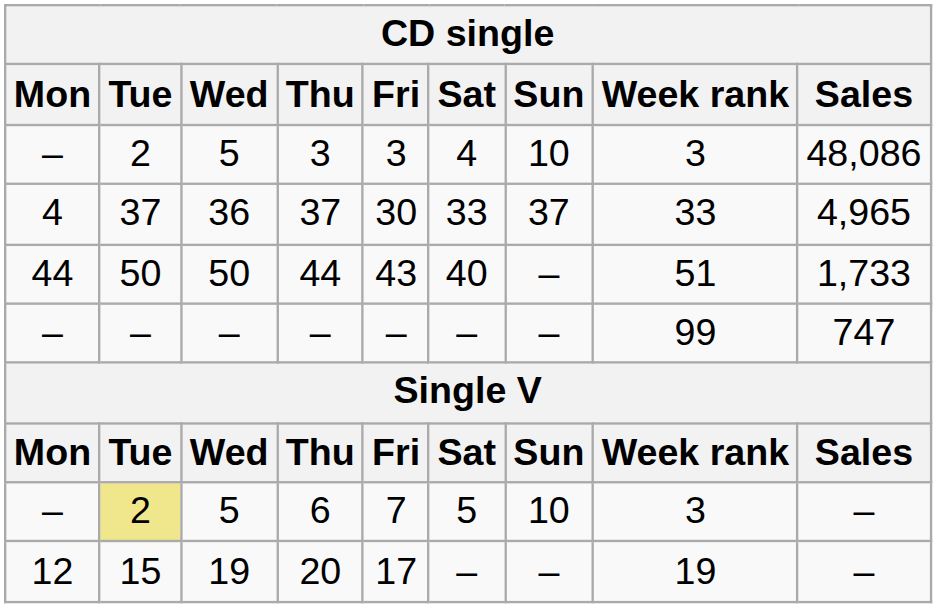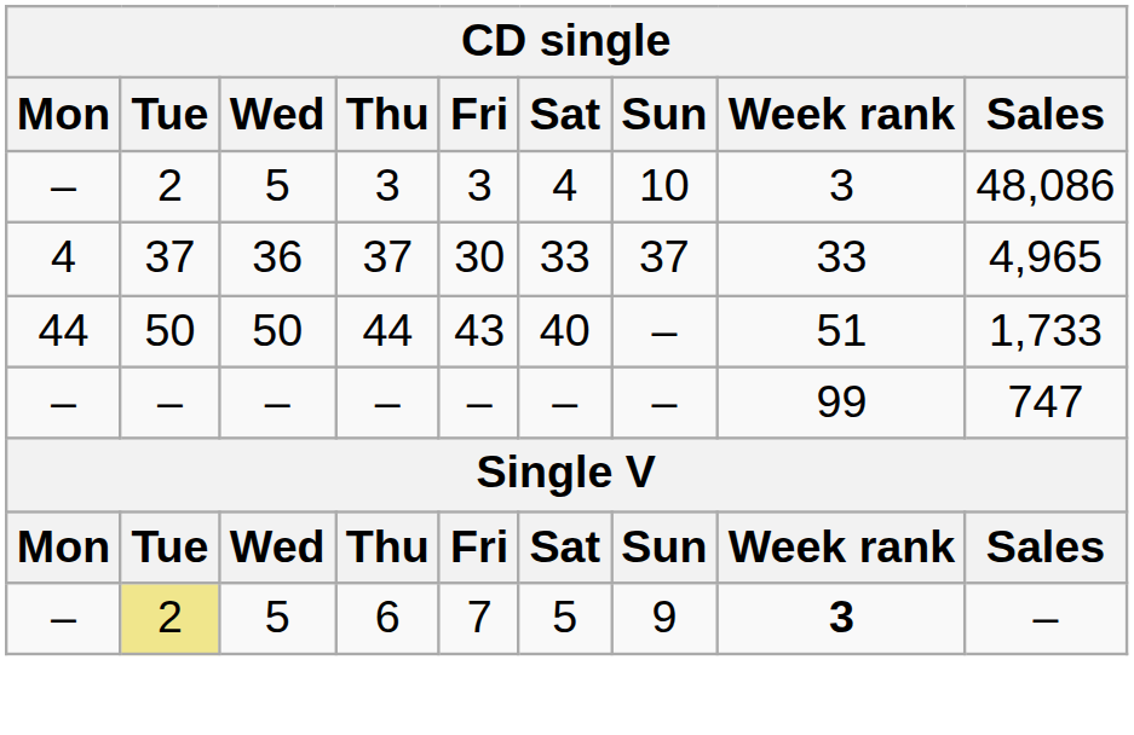 <table class="wikitable" style="text-align:center" cellpadding="2">
 <tr>
 <th colspan="9">CD single</th>
 </tr>
 <tr>
 <th>Mon</th>
 <th>Tue</th>
 <th>Wed</th>
 <th>Thu</th>
 <th>Fri</th>
 <th>Sat</th>
 <th>Sun</th>
 <th>Week rank</th>
 <th>Sales</th>
 </tr>
 <tr>
 <td>–</td>
 <td>2</td>
 <td>5</td>
 <td>3</td>
 <td>3</td>
 <td>4</td>
 <td>10</td>
 <td>3</td>
 <td>48,086</td>
 </tr>
 <tr>
 <td>4</td>
 <td>37</td>
 <td>36</td>
 <td>37</td>
 <td>30</td>
 <td>33</td>
 <td>37</td>
 <td>33</td>
 <td>4,965</td>
 </tr>
 <tr>
 <td>44</td>
 <td>50</td>
 <td>50</td>
 <td>44</td>
 <td>43</td>
 <td>40</td>
 <td>–</td>
 <td>51</td>
 <td>1,733</td>
 </tr>
 <tr>
 <td>–</td>
 <td>–</td>
 <td>–</td>
 <td>–</td>
 <td>–</td>
 <td>–</td>
 <td>–</td>
 <td>99</td>
 <td>747</td>
 </tr>
 <tr>
 <th colspan="9">Single V</th>
 </tr>
 <tr>
 <th>Mon</th>
 <th>Tue</th>
 <th>Wed</th>
 <th>Thu</th>
 <th>Fri</th>
 <th>Sat</th>
 <th>Sun</th>
 <th>Week rank</th>
 <th>Sales</th>
 </tr>
 <tr align="center">
 <td>–</td>
 <td style="background: khaki;">2</td>
 <td>5</td>
 <td>6</td>
 <td>7</td>
 <td>5</td>
-<td>10</td>
-<td>3</td>
-<td>–</td>
-</tr>
-<tr>
-<td>12</td>
-<td>15</td>
-<td>19</td>
-<td>20</td>
-<td>17</td>
-<td>–</td>
-<td>–</td>
-<td>19</td>
+<td>9</td>
+<td><strong>3</strong></td>
 <td>–</td>
 </tr>
 </table>
